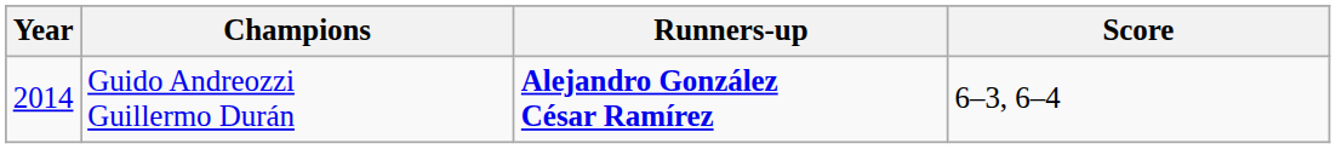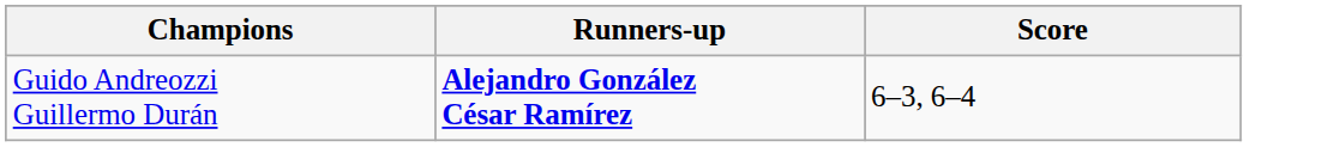 <table class="wikitable" style="font-size:90%">
 <tr>
-<th>Year</th>
 <th width="200">Champions</th>
 <th width="200">Runners-up</th>
 <th width="175">Score</th>
 </tr>
 <tr>
-<td><a href='#'>2014</a></td>
 <td> <a href='#'>Guido Andreozzi</a><br> <a href='#'>Guillermo Durán</a></td>
 <td><strong> <a href='#'>Alejandro González</a> <br> <a href='#'>César Ramírez</a></strong></td>
 <td>6–3, 6–4</td>
 </tr>
 </table>
